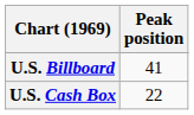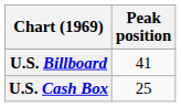 <table class="wikitable sortable plainrowheaders" style="text-align:center">
 <tr>
 <th>Chart (1969)</th>
 <th>Peak<br>position</th>
 </tr>
 <tr>
 </tr>
 <tr>
 <th scope="row">U.S. <em><a href='#'>Billboard</a></em></th>
 <td style="text-align:center;">41</td>
 </tr>
 <tr>
 <th scope="row">U.S. <em><a href='#'>Cash Box</a></em></th>
-<td style="text-align:center;">22</td>
+<td style="text-align:center;">25</td>
 </tr>
 </table>
